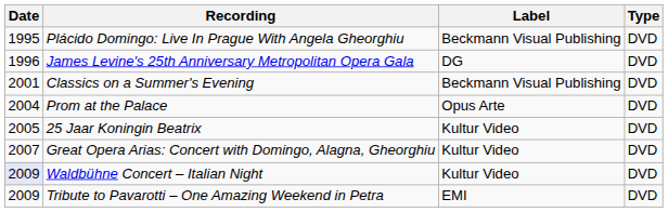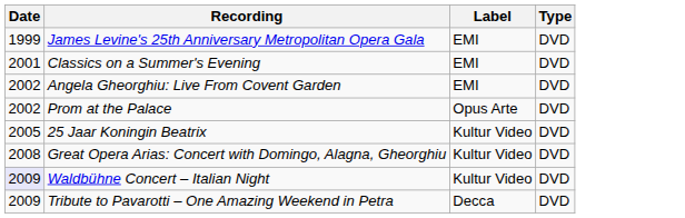 <table class="wikitable sortable">
 <tr>
 <th>Date</th>
 <th>Recording</th>
 <th>Label</th>
 <th>Type</th>
 </tr>
 <tr>
-<td>1995</td>
-<td><em>Plácido Domingo: Live In Prague With Angela Gheorghiu</em></td>
-<td>Beckmann Visual Publishing</td>
-<td>DVD</td>
-</tr>
-<tr>
-<td>1996</td>
+<td>1999</td>
 <td><em><a href='#'>James Levine's 25th Anniversary Metropolitan Opera Gala</a></em></td>
-<td>DG</td>
+<td>EMI</td>
 <td>DVD</td>
 </tr>
 <tr>
 <td>2001</td>
 <td><em>Classics on a Summer's Evening</em></td>
-<td>Beckmann Visual Publishing</td>
+<td>EMI</td>
 <td>DVD</td>
 </tr>
 <tr>
-<td>2004</td>
+<td>2002</td>
+<td><em>Angela Gheorghiu: Live From Covent Garden</em></td>
+<td>EMI</td>
+<td>DVD</td>
+</tr>
+<tr>
+<td>2002</td>
 <td><em>Prom at the Palace</em></td>
 <td>Opus Arte</td>
 <td>DVD</td>
 </tr>
 <tr>
 <td>2005</td>
 <td><em>25 Jaar Koningin Beatrix</em></td>
 <td>Kultur Video</td>
 <td>DVD</td>
 </tr>
 <tr>
-<td>2007</td>
+<td>2008</td>
 <td><em>Great Opera Arias: Concert with Domingo, Alagna, Gheorghiu</em></td>
 <td>Kultur Video</td>
 <td>DVD</td>
 </tr>
 <tr>
 <td style="background: lavender;">2009</td>
 <td><em><a href='#'>Waldbühne</a> Concert – Italian Night</em></td>
 <td>Kultur Video</td>
 <td>DVD</td>
 </tr>
 <tr>
 <td>2009</td>
 <td><em>Tribute to Pavarotti – One Amazing Weekend in Petra</em></td>
-<td>EMI</td>
+<td>Decca</td>
 <td>DVD</td>
 </tr>
 </table>
